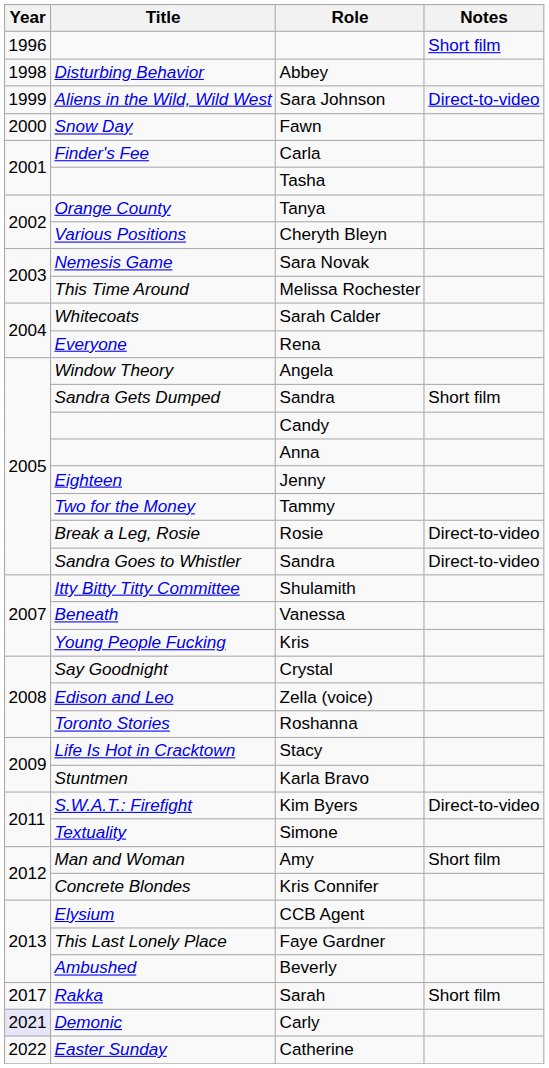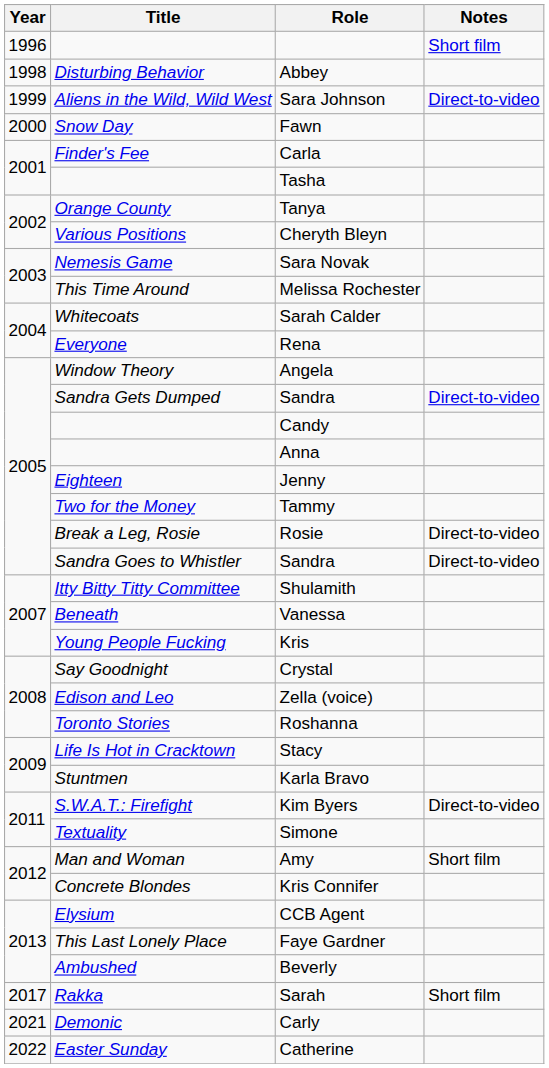 <table class="wikitable sortable">
 <tr>
 <th>Year</th>
 <th>Title</th>
 <th>Role</th>
 <th class="unsortable">Notes</th>
 </tr>
 <tr>
 <td>1996</td>
 <td><em></em></td>
 <td></td>
 <td><a href='#'>Short film</a></td>
 </tr>
 <tr>
 <td>1998</td>
 <td><em><a href='#'>Disturbing Behavior</a></em></td>
 <td>Abbey</td>
 <td></td>
 </tr>
 <tr>
 <td>1999</td>
 <td><em><a href='#'>Aliens in the Wild, Wild West</a></em></td>
 <td>Sara Johnson</td>
 <td><a href='#'>Direct-to-video</a></td>
 </tr>
 <tr>
 <td>2000</td>
 <td><em><a href='#'>Snow Day</a></em></td>
 <td>Fawn</td>
 <td></td>
 </tr>
 <tr>
 <td rowspan="2">2001</td>
 <td><em><a href='#'>Finder's Fee</a></em></td>
 <td>Carla</td>
 <td></td>
 </tr>
 <tr>
 <td><em></em></td>
 <td>Tasha</td>
 <td></td>
 </tr>
 <tr>
 <td rowspan="2">2002</td>
 <td><em><a href='#'>Orange County</a></em></td>
 <td>Tanya</td>
 <td></td>
 </tr>
 <tr>
 <td><em><a href='#'>Various Positions</a></em></td>
 <td>Cheryth Bleyn</td>
 <td></td>
 </tr>
 <tr>
 <td rowspan="2">2003</td>
 <td><em><a href='#'>Nemesis Game</a></em></td>
 <td>Sara Novak</td>
 <td></td>
 </tr>
 <tr>
 <td><em>This Time Around</em></td>
 <td>Melissa Rochester</td>
 <td></td>
 </tr>
 <tr>
 <td rowspan="2">2004</td>
 <td><em>Whitecoats</em></td>
 <td>Sarah Calder</td>
 <td></td>
 </tr>
 <tr>
 <td><em><a href='#'>Everyone</a></em></td>
 <td>Rena</td>
 <td></td>
 </tr>
 <tr>
 <td rowspan="8">2005</td>
 <td><em>Window Theory</em></td>
 <td>Angela</td>
 <td></td>
 </tr>
 <tr>
 <td><em>Sandra Gets Dumped</em></td>
 <td>Sandra</td>
-<td>Short film</td>
+<td><a href='#'>Direct-to-video</a></td>
 </tr>
 <tr>
 <td><em></em></td>
 <td>Candy</td>
 <td></td>
 </tr>
 <tr>
 <td><em></em></td>
 <td>Anna</td>
 <td></td>
 </tr>
 <tr>
 <td><em><a href='#'>Eighteen</a></em></td>
 <td>Jenny</td>
 <td></td>
 </tr>
 <tr>
 <td><em><a href='#'>Two for the Money</a></em></td>
 <td>Tammy</td>
 <td></td>
 </tr>
 <tr>
 <td><em>Break a Leg, Rosie</em></td>
 <td>Rosie</td>
 <td>Direct-to-video</td>
 </tr>
 <tr>
 <td><em>Sandra Goes to Whistler</em></td>
 <td>Sandra</td>
 <td>Direct-to-video</td>
 </tr>
 <tr>
 <td rowspan="3">2007</td>
 <td><em><a href='#'>Itty Bitty Titty Committee</a></em></td>
 <td>Shulamith</td>
 <td></td>
 </tr>
 <tr>
 <td><em><a href='#'>Beneath</a></em></td>
 <td>Vanessa</td>
 <td></td>
 </tr>
 <tr>
 <td><em><a href='#'>Young People Fucking</a></em></td>
 <td>Kris</td>
 <td></td>
 </tr>
 <tr>
 <td rowspan="3">2008</td>
 <td><em>Say Goodnight</em></td>
 <td>Crystal</td>
 <td></td>
 </tr>
 <tr>
 <td><em><a href='#'>Edison and Leo</a></em></td>
 <td>Zella (voice)</td>
 <td></td>
 </tr>
 <tr>
 <td><em><a href='#'>Toronto Stories</a></em></td>
 <td>Roshanna</td>
 <td></td>
 </tr>
 <tr>
 <td rowspan="2">2009</td>
 <td><em><a href='#'>Life Is Hot in Cracktown</a></em></td>
 <td>Stacy</td>
 <td></td>
 </tr>
 <tr>
 <td><em>Stuntmen</em></td>
 <td>Karla Bravo</td>
 <td></td>
 </tr>
 <tr>
 <td rowspan="2">2011</td>
 <td><em><a href='#'>S.W.A.T.: Firefight</a></em></td>
 <td>Kim Byers</td>
 <td>Direct-to-video</td>
 </tr>
 <tr>
 <td><em><a href='#'>Textuality</a></em></td>
 <td>Simone</td>
 <td></td>
 </tr>
 <tr>
 <td rowspan="2">2012</td>
 <td><em>Man and Woman</em></td>
 <td>Amy</td>
 <td>Short film</td>
 </tr>
 <tr>
 <td><em>Concrete Blondes</em></td>
 <td>Kris Connifer</td>
 <td></td>
 </tr>
 <tr>
 <td rowspan="3">2013</td>
 <td><em><a href='#'>Elysium</a></em></td>
 <td>CCB Agent</td>
 <td></td>
 </tr>
 <tr>
 <td><em>This Last Lonely Place</em></td>
 <td>Faye Gardner</td>
 <td></td>
 </tr>
 <tr>
 <td><em><a href='#'>Ambushed</a></em></td>
 <td>Beverly</td>
 <td></td>
 </tr>
 <tr>
 <td>2017</td>
 <td><em><a href='#'>Rakka</a></em></td>
 <td>Sarah</td>
 <td>Short film</td>
 </tr>
 <tr>
-<td style="background: lavender;">2021</td>
+<td>2021</td>
 <td><em><a href='#'>Demonic</a></em></td>
 <td>Carly</td>
 <td></td>
 </tr>
 <tr>
 <td>2022</td>
 <td><em><a href='#'>Easter Sunday</a></em></td>
 <td>Catherine</td>
 <td></td>
 </tr>
 </table>
